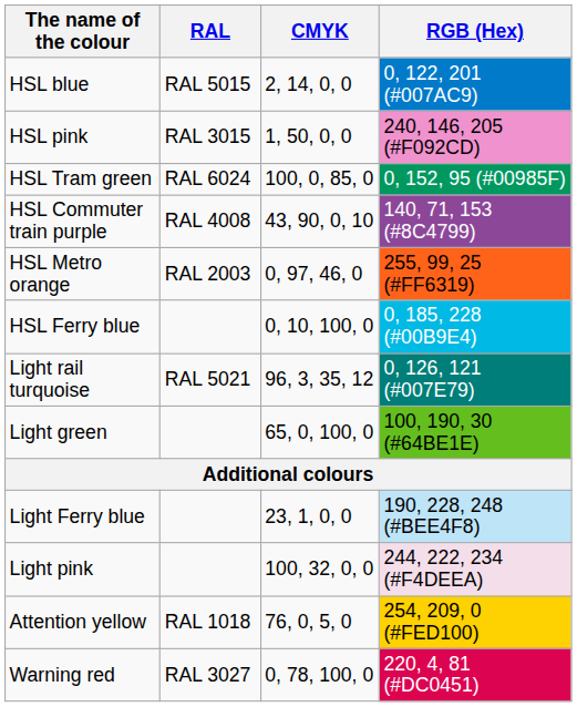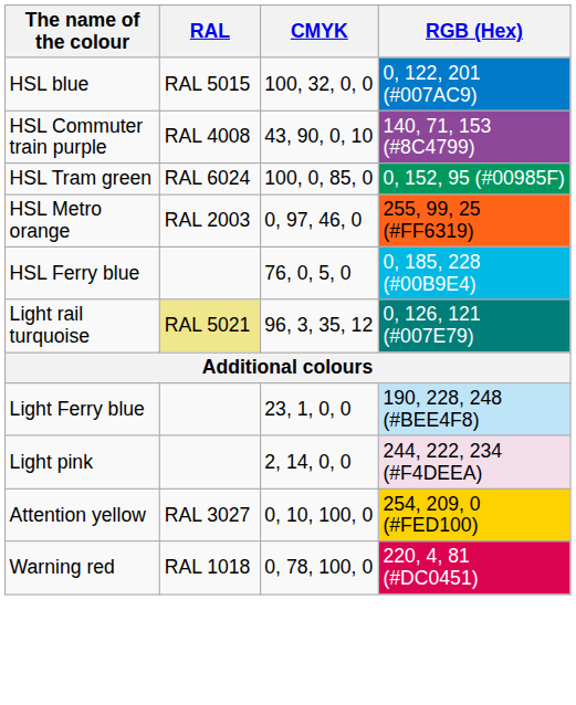 <table class="wikitable base colours">
 <tr style="background:#F8F8FF; font-weight:bold;">
 <th style="width:120px">The name of the colour</th>
 <th style="width:75px"><a href='#'>RAL</a></th>
 <th style="width:90px"><a href='#'>CMYK</a></th>
 <th style="width:150px"><a href='#'>RGB (Hex)</a></th>
 </tr>
 <tr>
 <td>HSL blue</td>
 <td>RAL 5015</td>
-<td>2, 14, 0, 0</td>
+<td>100, 32, 0, 0</td>
 <td style="background:#007AC9; color:white">0, 122, 201 (#007AC9)</td>
 </tr>
 <tr>
-<td>HSL pink</td>
-<td>RAL 3015</td>
-<td>1, 50, 0, 0</td>
-<td style="background:#F092CD; color:black">240, 146, 205 (#F092CD)</td>
+<td>HSL Commuter train purple</td>
+<td>RAL 4008</td>
+<td>43, 90, 0, 10</td>
+<td style="background:#8C4799; color:white">140, 71, 153 (#8C4799)</td>
 </tr>
 <tr>
 <td>HSL Tram green</td>
 <td>RAL 6024</td>
 <td>100, 0, 85, 0</td>
 <td style="background:#00985F; color:white">0, 152, 95 (#00985F)</td>
-</tr>
-<tr>
-<td>HSL Commuter train purple</td>
-<td>RAL 4008</td>
-<td>43, 90, 0, 10</td>
-<td style="background:#8C4799; color:white">140, 71, 153 (#8C4799)</td>
 </tr>
 <tr>
 <td>HSL Metro orange</td>
 <td>RAL 2003</td>
 <td>0, 97, 46, 0</td>
 <td style="background:#FF6319; color:black">255, 99, 25 (#FF6319)</td>
 </tr>
 <tr>
 <td>HSL Ferry blue</td>
 <td></td>
-<td>0, 10, 100, 0</td>
+<td>76, 0, 5, 0</td>
 <td style="background:#00B9E4; color:white">0, 185, 228 (#00B9E4)</td>
 </tr>
 <tr>
 <td>Light rail turquoise</td>
-<td>RAL 5021</td>
+<td style="background: khaki;">RAL 5021</td>
 <td>96, 3, 35, 12</td>
 <td style="background:#007E79; color:white">0, 126, 121 (#007E79)</td>
-</tr>
-<tr>
-<td>Light green</td>
-<td></td>
-<td>65, 0, 100, 0</td>
-<td style="background:#64BE1E; color:black">100, 190, 30 (#64BE1E)</td>
 </tr>
 <tr>
 <th colspan="4">Additional colours</th>
 </tr>
 <tr>
 <td>Light Ferry blue</td>
 <td></td>
 <td>23, 1, 0, 0</td>
 <td style="background:#BEE4F8; color:black">190, 228, 248 (#BEE4F8)</td>
 </tr>
 <tr>
 <td>Light pink</td>
 <td></td>
-<td>100, 32, 0, 0</td>
+<td>2, 14, 0, 0</td>
 <td style="background:#F4DEEA; color:black">244, 222, 234 (#F4DEEA)</td>
 </tr>
 <tr>
 <td>Attention yellow</td>
-<td>RAL 1018</td>
-<td>76, 0, 5, 0</td>
+<td>RAL 3027</td>
+<td>0, 10, 100, 0</td>
 <td style="background:#FED100; color:black">254, 209, 0 (#FED100)</td>
 </tr>
 <tr>
 <td>Warning red</td>
-<td>RAL 3027</td>
+<td>RAL 1018</td>
 <td>0, 78, 100, 0</td>
 <td style="background:#DC0451; color:white">220, 4, 81 (#DC0451)</td>
 </tr>
 </table>
